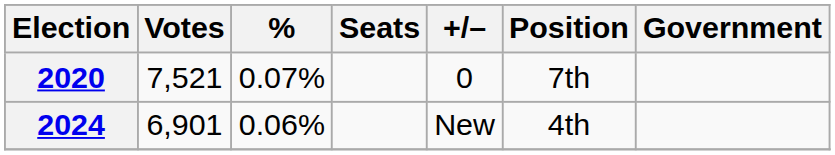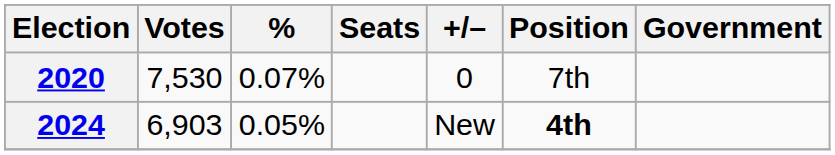 <table class=wikitable style=text-align:center>
 <tr>
 <th>Election</th>
 <th>Votes</th>
 <th>%</th>
 <th>Seats</th>
 <th>+/–</th>
 <th>Position</th>
 <th>Government</th>
 </tr>
 <tr>
 <th><a href='#'>2020</a></th>
-<td>7,521</td>
+<td>7,530</td>
 <td>0.07%</td>
 <td></td>
 <td> 0</td>
 <td>7th</td>
 <td></td>
 </tr>
 <tr>
 <th><a href='#'>2024</a></th>
-<td>6,901</td>
-<td>0.06%</td>
+<td>6,903</td>
+<td>0.05%</td>
 <td></td>
 <td>New</td>
-<td> 4th</td>
+<td><strong> 4th</strong></td>
 <td></td>
 </tr>
 <tr>
 </tr>
 </table>
